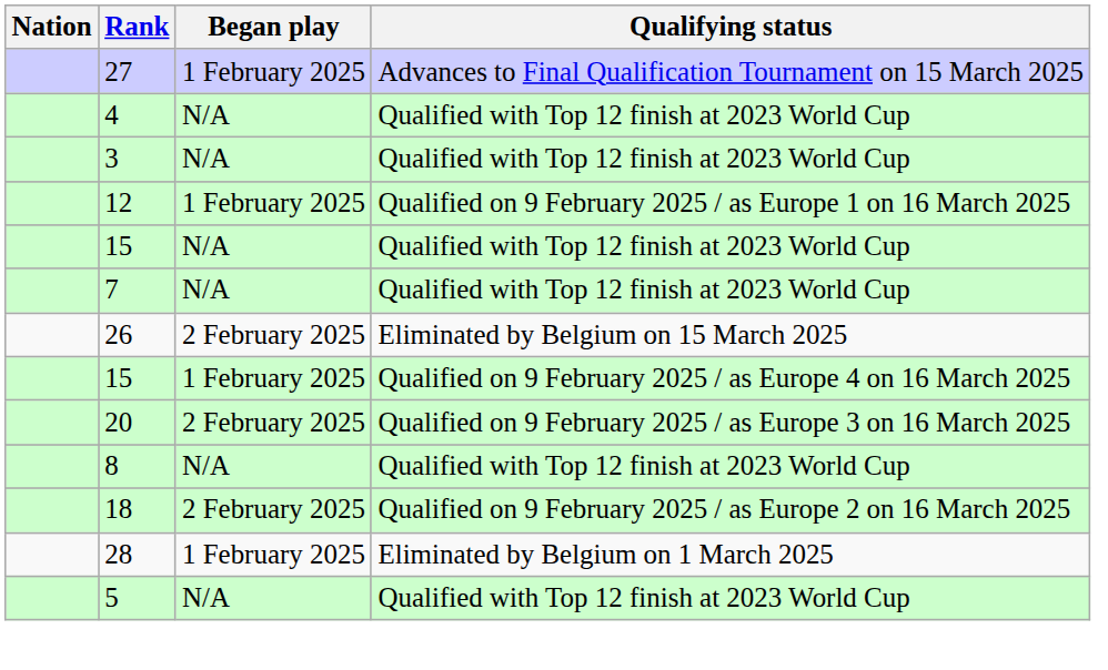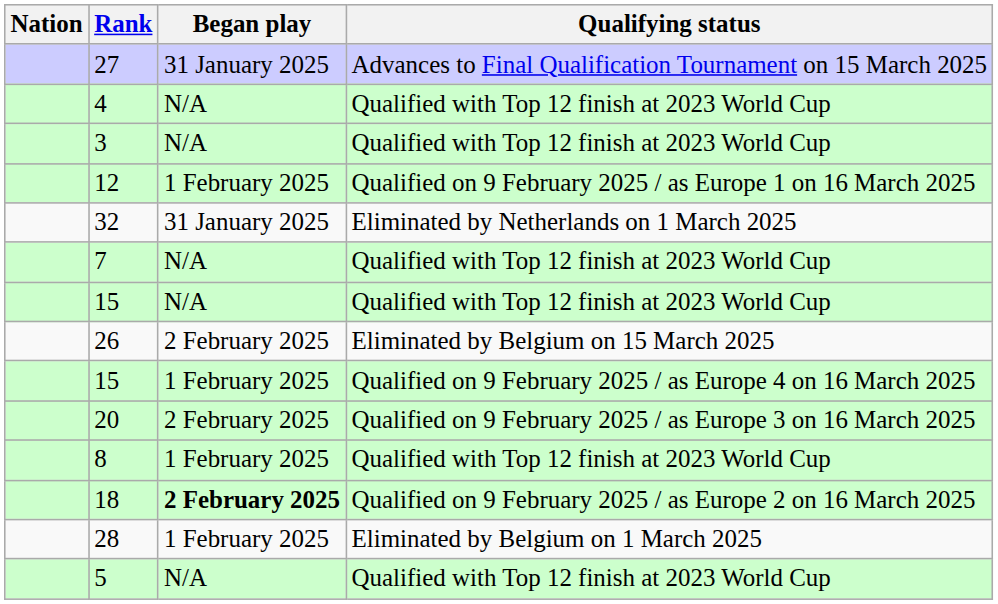 <table class="wikitable sortable">
 <tr>
 <th>Nation</th>
 <th data-sort-type="number"><a href='#'>Rank</a></th>
 <th data-sort-type="date">Began play</th>
 <th>Qualifying status</th>
 </tr>
 <tr bgcolor="#CCCCFF">
 <td></td>
 <td>27</td>
-<td>1 February 2025</td>
+<td>31 January 2025</td>
 <td>Advances to <a href='#'>Final Qualification Tournament</a> on 15 March 2025</td>
 </tr>
 <tr bgcolor="#ccffcc">
 <td><strong></strong></td>
 <td>4</td>
 <td>N/A</td>
 <td>Qualified with Top 12 finish at 2023 World Cup</td>
 </tr>
 <tr bgcolor="#ccffcc">
 <td><strong></strong></td>
 <td>3</td>
 <td>N/A</td>
 <td>Qualified with Top 12 finish at 2023 World Cup</td>
 </tr>
 <tr bgcolor="#ccffcc">
 <td><strong></strong></td>
 <td>12</td>
 <td>1 February 2025</td>
 <td>Qualified on 9 February 2025 / as Europe 1 on 16 March 2025</td>
 </tr>
+<tr>
+<td></td>
+<td>32</td>
+<td>31 January 2025</td>
+<td>Eliminated by Netherlands on 1 March 2025</td>
+</tr>
 <tr bgcolor="#ccffcc">
 <td><strong></strong></td>
-<td>15</td>
+<td>7</td>
 <td>N/A</td>
 <td>Qualified with Top 12 finish at 2023 World Cup</td>
 </tr>
 <tr bgcolor="#ccffcc">
 <td><strong></strong></td>
-<td>7</td>
+<td>15</td>
 <td>N/A</td>
 <td>Qualified with Top 12 finish at 2023 World Cup</td>
 </tr>
 <tr>
 <td></td>
 <td>26</td>
 <td>2 February 2025</td>
 <td>Eliminated by Belgium on 15 March 2025</td>
 </tr>
 <tr bgcolor="#ccffcc">
 <td><strong></strong></td>
 <td>15</td>
 <td>1 February 2025</td>
 <td>Qualified on 9 February 2025 / as Europe 4 on 16 March 2025</td>
 </tr>
 <tr bgcolor="#ccffcc">
 <td><strong></strong></td>
 <td>20</td>
 <td>2 February 2025</td>
 <td>Qualified on 9 February 2025 / as Europe 3 on 16 March 2025</td>
 </tr>
 <tr bgcolor="#ccffcc">
 <td><strong></strong></td>
 <td>8</td>
-<td>N/A</td>
+<td>1 February 2025</td>
 <td>Qualified with Top 12 finish at 2023 World Cup</td>
 </tr>
 <tr bgcolor="#ccffcc">
 <td><strong></strong></td>
 <td>18</td>
-<td>2 February 2025</td>
+<td><strong>2 February 2025</strong></td>
 <td>Qualified on 9 February 2025 / as Europe 2 on 16 March 2025</td>
 </tr>
 <tr>
 <td></td>
 <td>28</td>
 <td>1 February 2025</td>
 <td>Eliminated by Belgium on 1 March 2025</td>
 </tr>
 <tr bgcolor="#ccffcc">
 <td><strong></strong></td>
 <td>5</td>
 <td>N/A</td>
 <td>Qualified with Top 12 finish at 2023 World Cup</td>
 </tr>
 </table>
